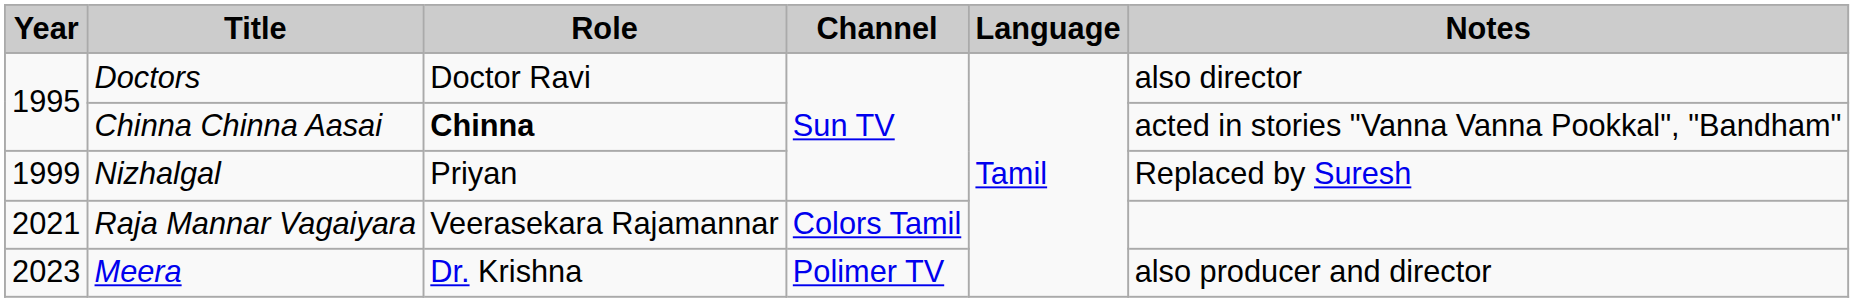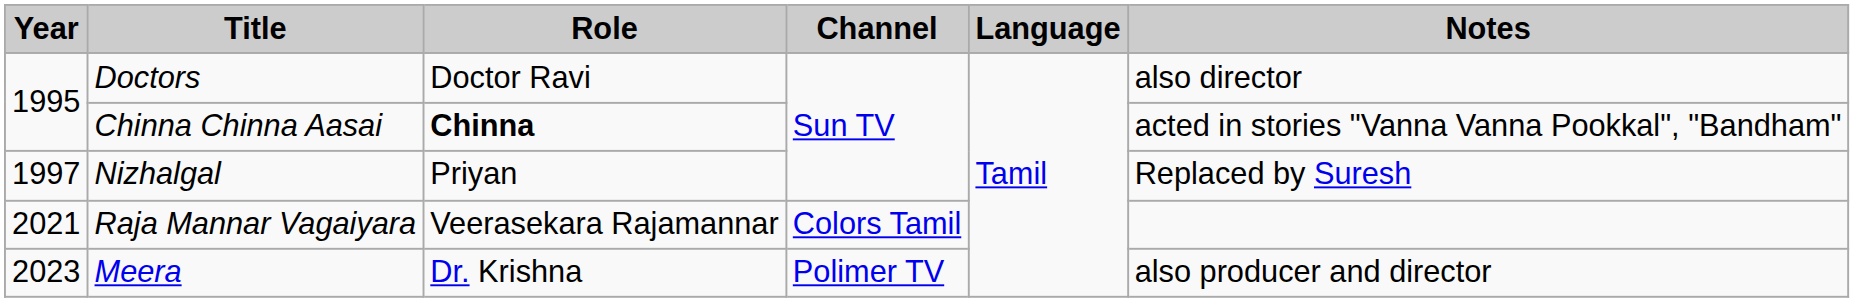 <table class="wikitable">
 <tr>
 <th style="background:#ccc;">Year</th>
 <th style="background:#ccc;">Title</th>
 <th style="background:#ccc;">Role</th>
 <th style="background:#ccc;">Channel</th>
 <th style="background:#ccc;">Language</th>
 <th style="background:#ccc;">Notes</th>
 </tr>
 <tr>
 <td rowspan=2>1995</td>
 <td><em>Doctors</em></td>
 <td>Doctor Ravi</td>
 <td rowspan="3"><a href='#'>Sun TV</a></td>
 <td rowspan="5"><a href='#'>Tamil</a></td>
 <td>also director</td>
 </tr>
 <tr>
 <td><em>Chinna Chinna Aasai</em></td>
 <td><strong>Chinna</strong></td>
 <td>acted in stories "Vanna Vanna Pookkal", "Bandham"</td>
 </tr>
 <tr>
-<td>1999</td>
+<td>1997</td>
 <td><em>Nizhalgal</em></td>
 <td>Priyan</td>
 <td>Replaced by <a href='#'>Suresh</a></td>
 </tr>
 <tr>
 <td>2021</td>
 <td><em>Raja Mannar Vagaiyara</em></td>
 <td>Veerasekara Rajamannar</td>
 <td><a href='#'>Colors Tamil</a></td>
 <td></td>
 </tr>
 <tr>
 <td>2023</td>
 <td><em><a href='#'>Meera</a></em></td>
 <td><a href='#'>Dr.</a> Krishna</td>
 <td><a href='#'>Polimer TV</a></td>
 <td>also producer and director</td>
 </tr>
 </table>
